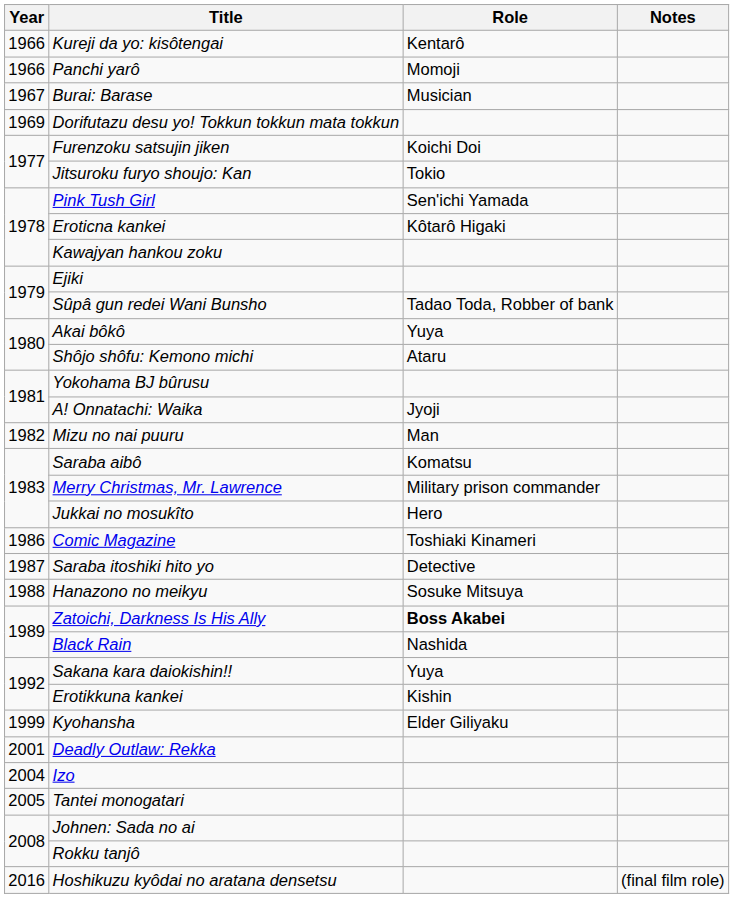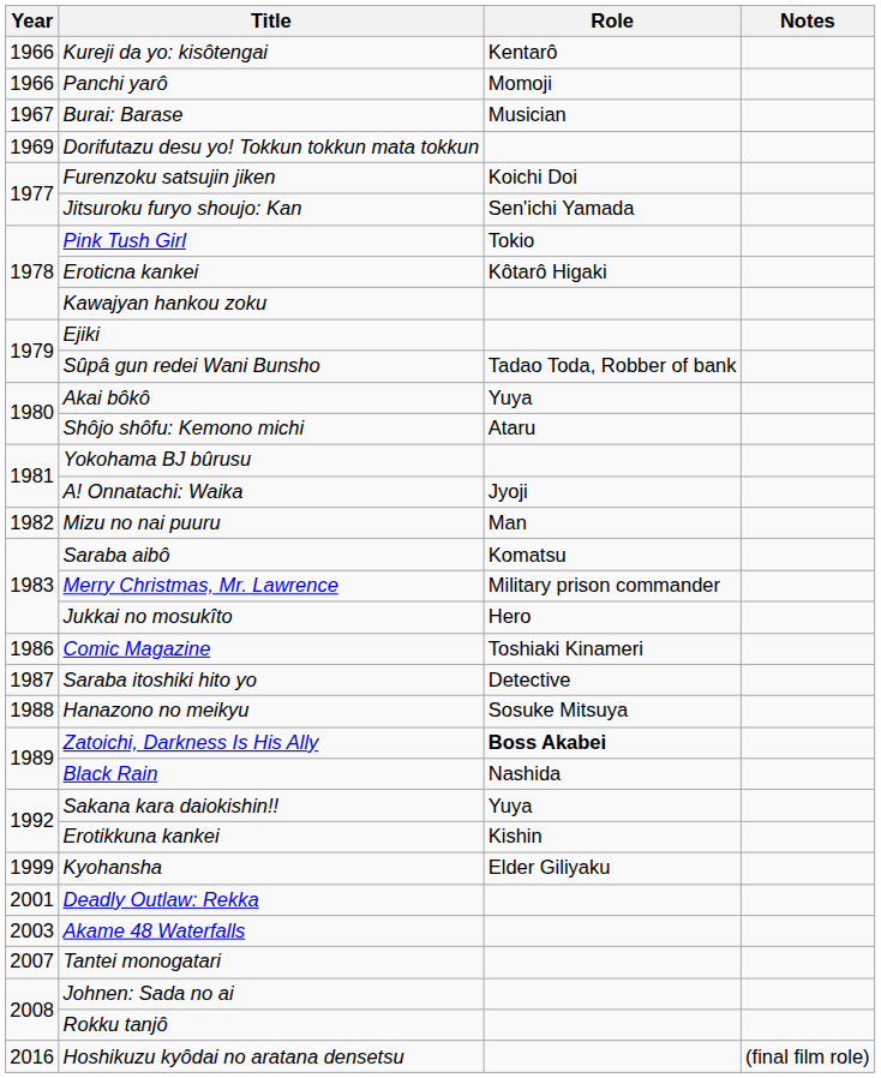 <table class="wikitable">
 <tr>
 <th>Year</th>
 <th>Title</th>
 <th>Role</th>
 <th>Notes</th>
 </tr>
 <tr>
 <td>1966</td>
 <td><em>Kureji da yo: kisôtengai</em></td>
 <td>Kentarô</td>
 <td></td>
 </tr>
 <tr>
 <td>1966</td>
 <td><em>Panchi yarô</em></td>
 <td>Momoji</td>
 <td></td>
 </tr>
 <tr>
 <td>1967</td>
 <td><em>Burai: Barase</em></td>
 <td>Musician</td>
 <td></td>
 </tr>
 <tr>
 <td>1969</td>
 <td><em>Dorifutazu desu yo! Tokkun tokkun mata tokkun</em></td>
 <td></td>
 <td></td>
 </tr>
 <tr>
 <td rowspan="2">1977</td>
 <td><em>Furenzoku satsujin jiken</em></td>
 <td>Koichi Doi</td>
 <td></td>
 </tr>
 <tr>
 <td><em>Jitsuroku furyo shoujo: Kan</em></td>
-<td>Tokio</td>
+<td>Sen'ichi Yamada</td>
 <td></td>
 </tr>
 <tr>
 <td rowspan="3">1978</td>
 <td><em><a href='#'>Pink Tush Girl</a></em></td>
-<td>Sen'ichi Yamada</td>
+<td>Tokio</td>
 <td></td>
 </tr>
 <tr>
 <td><em>Eroticna kankei</em></td>
 <td>Kôtarô Higaki</td>
 <td></td>
 </tr>
 <tr>
 <td><em>Kawajyan hankou zoku</em></td>
 <td></td>
 <td></td>
 </tr>
 <tr>
 <td rowspan="2">1979</td>
 <td><em>Ejiki</em></td>
 <td></td>
 <td></td>
 </tr>
 <tr>
 <td><em>Sûpâ gun redei Wani Bunsho</em></td>
 <td>Tadao Toda, Robber of bank</td>
 <td></td>
 </tr>
 <tr>
 <td rowspan="2">1980</td>
 <td><em>Akai bôkô</em></td>
 <td>Yuya</td>
 <td></td>
 </tr>
 <tr>
 <td><em>Shôjo shôfu: Kemono michi</em></td>
 <td>Ataru</td>
 <td></td>
 </tr>
 <tr>
 <td rowspan="2">1981</td>
 <td><em>Yokohama BJ bûrusu</em></td>
 <td></td>
 <td></td>
 </tr>
 <tr>
 <td><em>A! Onnatachi: Waika</em></td>
 <td>Jyoji</td>
 <td></td>
 </tr>
 <tr>
 <td>1982</td>
 <td><em>Mizu no nai puuru</em></td>
 <td>Man</td>
 <td></td>
 </tr>
 <tr>
 <td rowspan="3">1983</td>
 <td><em>Saraba aibô</em></td>
 <td>Komatsu</td>
 <td></td>
 </tr>
 <tr>
 <td><em><a href='#'>Merry Christmas, Mr. Lawrence</a></em></td>
 <td>Military prison commander</td>
 <td></td>
 </tr>
 <tr>
 <td><em>Jukkai no mosukîto</em></td>
 <td>Hero</td>
 <td></td>
 </tr>
 <tr>
 <td>1986</td>
 <td><em><a href='#'>Comic Magazine</a></em></td>
 <td>Toshiaki Kinameri</td>
 <td></td>
 </tr>
 <tr>
 <td>1987</td>
 <td><em>Saraba itoshiki hito yo</em></td>
 <td>Detective</td>
 <td></td>
 </tr>
 <tr>
 <td>1988</td>
 <td><em>Hanazono no meikyu</em></td>
 <td>Sosuke Mitsuya</td>
 <td></td>
 </tr>
 <tr>
 <td rowspan="2">1989</td>
 <td><em><a href='#'>Zatoichi, Darkness Is His Ally</a></em></td>
 <td><strong>Boss Akabei</strong></td>
 <td></td>
 </tr>
 <tr>
 <td><em><a href='#'>Black Rain</a></em></td>
 <td>Nashida</td>
 <td></td>
 </tr>
 <tr>
 <td rowspan="2">1992</td>
 <td><em>Sakana kara daiokishin!!</em></td>
 <td>Yuya</td>
 <td></td>
 </tr>
 <tr>
 <td><em>Erotikkuna kankei</em></td>
 <td>Kishin</td>
 <td></td>
 </tr>
 <tr>
 <td>1999</td>
 <td><em>Kyohansha</em></td>
 <td>Elder Giliyaku</td>
 <td></td>
 </tr>
 <tr>
 <td>2001</td>
 <td><em><a href='#'>Deadly Outlaw: Rekka</a></em></td>
 <td></td>
 <td></td>
 </tr>
 <tr>
-<td>2004</td>
-<td><em><a href='#'>Izo</a></em></td>
+<td>2003</td>
+<td><em><a href='#'>Akame 48 Waterfalls</a></em></td>
 <td></td>
 <td></td>
 </tr>
 <tr>
-<td>2005</td>
+<td>2007</td>
 <td><em>Tantei monogatari</em></td>
 <td></td>
 <td></td>
 </tr>
 <tr>
 <td rowspan="2">2008</td>
 <td><em>Johnen: Sada no ai</em></td>
 <td></td>
 <td></td>
 </tr>
 <tr>
 <td><em>Rokku tanjô</em></td>
 <td></td>
 <td></td>
 </tr>
 <tr>
 <td>2016</td>
 <td><em>Hoshikuzu kyôdai no aratana densetsu</em></td>
 <td></td>
 <td>(final film role)</td>
 </tr>
 </table>
